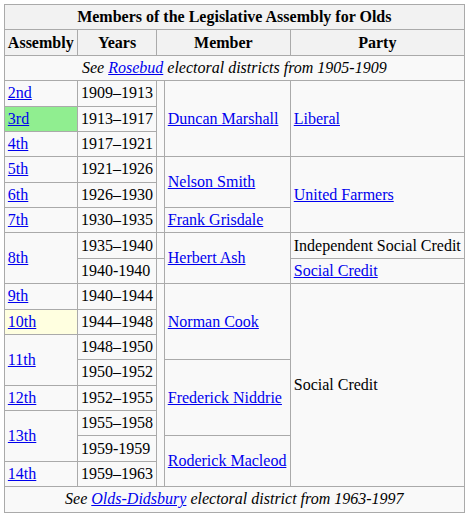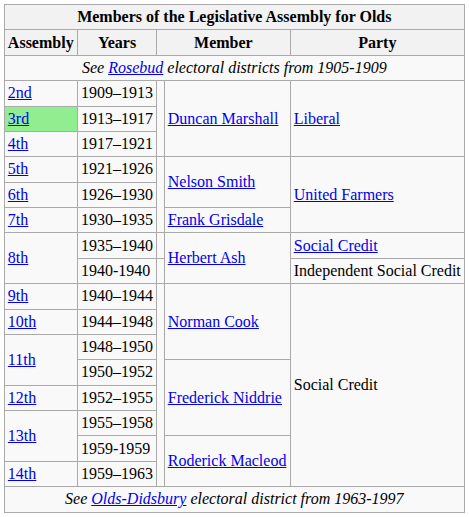 <table class="wikitable" align=right>
 <tr>
 <th colspan=5>Members of the Legislative Assembly for Olds</th>
 </tr>
 <tr>
 <th>Assembly</th>
 <th>Years</th>
 <th colspan="2">Member</th>
 <th>Party</th>
 </tr>
 <tr>
 <td align="center" colspan=5><em>See <a href='#'>Rosebud</a> electoral districts from 1905-1909</em></td>
 </tr>
 <tr>
 <td><a href='#'>2nd</a></td>
 <td>1909–1913</td>
 <td rowspan=3 ></td>
 <td rowspan=3><a href='#'>Duncan Marshall</a></td>
 <td rowspan=3><a href='#'>Liberal</a></td>
 </tr>
 <tr>
 <td style="background: lightgreen;"><a href='#'>3rd</a></td>
 <td>1913–1917</td>
 </tr>
 <tr>
 <td><a href='#'>4th</a></td>
 <td>1917–1921</td>
 </tr>
 <tr>
 <td><a href='#'>5th</a></td>
 <td>1921–1926</td>
 <td rowspan=3 ></td>
 <td rowspan=2><a href='#'>Nelson Smith</a></td>
 <td rowspan=3><a href='#'>United Farmers</a></td>
 </tr>
 <tr>
 <td><a href='#'>6th</a></td>
 <td>1926–1930</td>
 </tr>
 <tr>
 <td><a href='#'>7th</a></td>
 <td>1930–1935</td>
 <td><a href='#'>Frank Grisdale</a></td>
 </tr>
 <tr>
 <td rowspan=2><a href='#'>8th</a></td>
 <td>1935–1940</td>
 <td></td>
 <td rowspan=2><a href='#'>Herbert Ash</a></td>
-<td>Independent Social Credit</td>
+<td><a href='#'>Social Credit</a></td>
 </tr>
 <tr>
 <td>1940-1940</td>
 <td></td>
-<td><a href='#'>Social Credit</a></td>
+<td>Independent Social Credit</td>
 </tr>
 <tr>
 <td><a href='#'>9th</a></td>
 <td>1940–1944</td>
 <td rowspan=8 ></td>
 <td rowspan=3><a href='#'>Norman Cook</a></td>
 <td rowspan=8>Social Credit</td>
 </tr>
 <tr>
-<td style="background: lightyellow;"><a href='#'>10th</a></td>
+<td><a href='#'>10th</a></td>
 <td>1944–1948</td>
 </tr>
 <tr>
 <td rowspan=2><a href='#'>11th</a></td>
 <td>1948–1950</td>
 </tr>
 <tr>
 <td>1950–1952</td>
 <td rowspan=3><a href='#'>Frederick Niddrie</a></td>
 </tr>
 <tr>
 <td><a href='#'>12th</a></td>
 <td>1952–1955</td>
 </tr>
 <tr>
 <td rowspan=2><a href='#'>13th</a></td>
 <td>1955–1958</td>
 </tr>
 <tr>
 <td>1959-1959</td>
 <td rowspan=2><a href='#'>Roderick Macleod</a></td>
 </tr>
 <tr>
 <td><a href='#'>14th</a></td>
 <td>1959–1963</td>
 </tr>
 <tr>
 <td align="center" colspan=5><em>See <a href='#'>Olds-Didsbury</a> electoral district from 1963-1997</em></td>
 </tr>
 </table>
